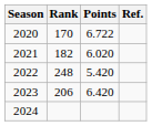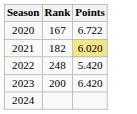 <table class="wikitable plainrowheaders sortable" style="text-align:center">
 <tr>
 <th>Season</th>
 <th>Rank</th>
 <th>Points</th>
-<th>Ref.</th>
 </tr>
 <tr>
 <td>2020</td>
-<td>170 </td>
+<td>167 </td>
 <td>6.722</td>
-<td></td>
 </tr>
 <tr>
 <td>2021</td>
 <td>182 </td>
-<td>6.020</td>
-<td></td>
+<td style="background: khaki;">6.020</td>
 </tr>
 <tr>
 <td>2022</td>
 <td>248 </td>
 <td>5.420</td>
-<td></td>
 </tr>
 <tr>
 <td>2023</td>
-<td>206 </td>
+<td>200 </td>
 <td>6.420</td>
-<td></td>
 </tr>
 <tr>
 <td>2024</td>
 <td></td>
 <td></td>
-<td></td>
 </tr>
 </table>
